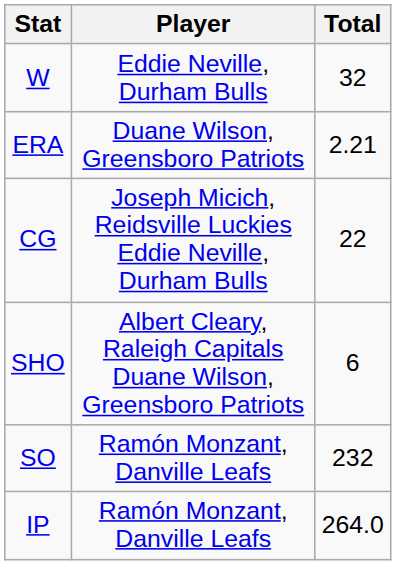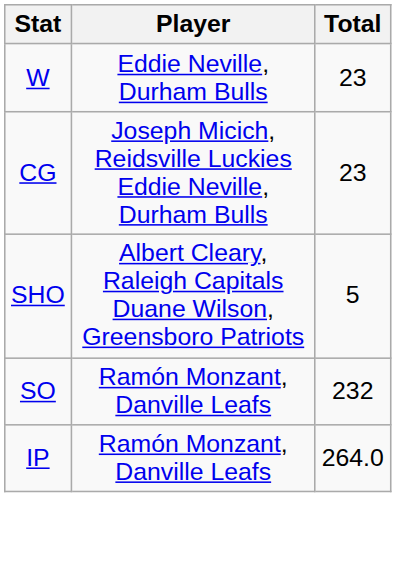 <table class="wikitable" width="40%" style="text-align:center;">
 <tr>
 <th width="5%">Stat</th>
 <th width="60%">Player</th>
 <th width="5%">Total</th>
 </tr>
 <tr>
 <td><a href='#'>W</a></td>
 <td><a href='#'>Eddie Neville</a>, <a href='#'>Durham Bulls</a></td>
-<td>32</td>
-</tr>
-<tr>
-<td><a href='#'>ERA</a></td>
-<td><a href='#'>Duane Wilson</a>, <a href='#'>Greensboro Patriots</a></td>
-<td>2.21</td>
+<td>23</td>
 </tr>
 <tr>
 <td><a href='#'>CG</a></td>
 <td><a href='#'>Joseph Micich</a>, <a href='#'>Reidsville Luckies</a> <br> <a href='#'>Eddie Neville</a>, <a href='#'>Durham Bulls</a></td>
-<td>22</td>
+<td>23</td>
 </tr>
 <tr>
 <td><a href='#'>SHO</a></td>
 <td><a href='#'>Albert Cleary</a>, <a href='#'>Raleigh Capitals</a> <br> <a href='#'>Duane Wilson</a>, <a href='#'>Greensboro Patriots</a></td>
-<td>6</td>
+<td>5</td>
 </tr>
 <tr>
 <td><a href='#'>SO</a></td>
 <td><a href='#'>Ramón Monzant</a>, <a href='#'>Danville Leafs</a></td>
 <td>232</td>
 </tr>
 <tr>
 <td><a href='#'>IP</a></td>
 <td><a href='#'>Ramón Monzant</a>, <a href='#'>Danville Leafs</a></td>
 <td>264.0</td>
 </tr>
 </table>
